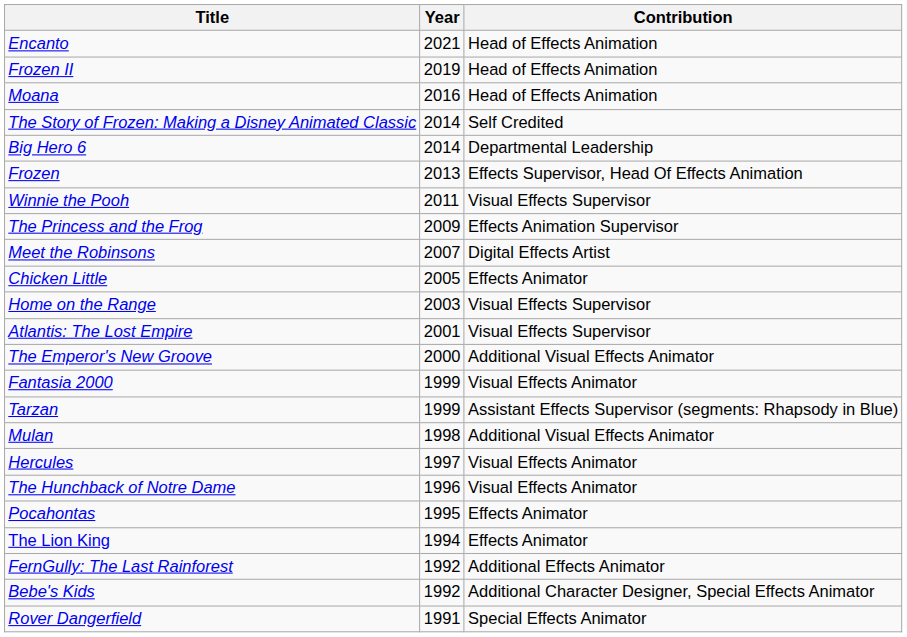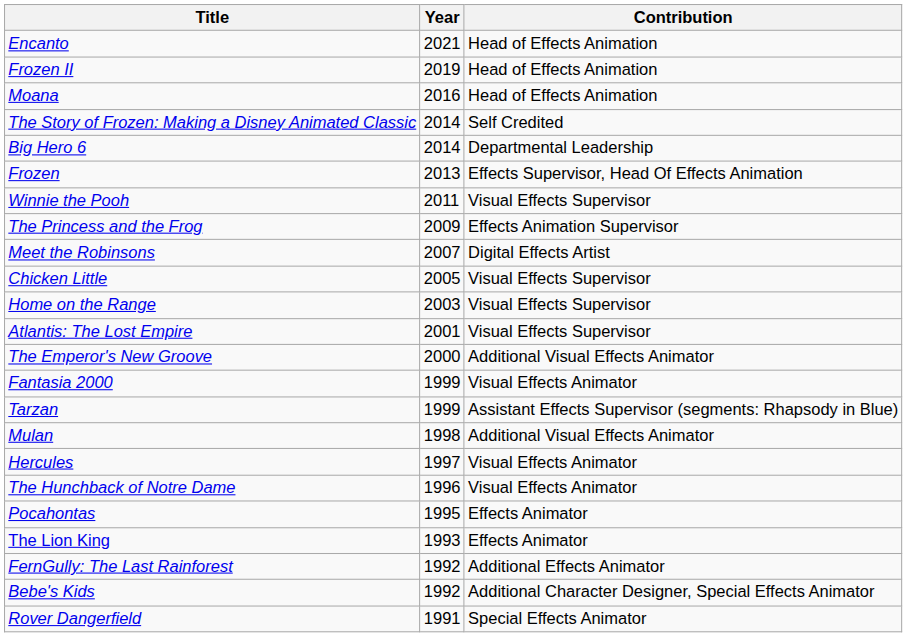 <table class="wikitable">
 <tr>
 <th>Title</th>
 <th>Year</th>
 <th>Contribution</th>
 </tr>
 <tr>
 <td><em><a href='#'>Encanto</a></em></td>
 <td>2021</td>
 <td>Head of Effects Animation</td>
 </tr>
 <tr>
 <td><em><a href='#'>Frozen II</a></em></td>
 <td>2019</td>
 <td>Head of Effects Animation</td>
 </tr>
 <tr>
 <td><a href='#'><em>Moana</em></a></td>
 <td>2016</td>
 <td>Head of Effects Animation</td>
 </tr>
 <tr>
 <td><a href='#'><em>The Story of Frozen: Making a Disney Animated Classic</em></a></td>
 <td>2014</td>
 <td>Self Credited</td>
 </tr>
 <tr>
 <td><a href='#'><em>Big Hero 6</em></a></td>
 <td>2014</td>
 <td>Departmental Leadership</td>
 </tr>
 <tr>
 <td><a href='#'><em>Frozen</em></a></td>
 <td>2013</td>
 <td>Effects Supervisor, Head Of Effects Animation</td>
 </tr>
 <tr>
 <td><a href='#'><em>Winnie the Pooh</em></a></td>
 <td>2011</td>
 <td>Visual Effects Supervisor</td>
 </tr>
 <tr>
 <td><em><a href='#'>The Princess and the Frog</a></em></td>
 <td>2009</td>
 <td>Effects Animation Supervisor</td>
 </tr>
 <tr>
 <td><em><a href='#'>Meet the Robinsons</a></em></td>
 <td>2007</td>
 <td>Digital Effects Artist</td>
 </tr>
 <tr>
 <td><a href='#'><em>Chicken Little</em></a></td>
 <td>2005</td>
-<td>Effects Animator</td>
+<td>Visual Effects Supervisor</td>
 </tr>
 <tr>
 <td><a href='#'><em>Home on the Range</em></a></td>
 <td>2003</td>
 <td>Visual Effects Supervisor</td>
 </tr>
 <tr>
 <td><em><a href='#'>Atlantis: The Lost Empire</a></em></td>
 <td>2001</td>
 <td>Visual Effects Supervisor</td>
 </tr>
 <tr>
 <td><em><a href='#'>The Emperor's New Groove</a></em></td>
 <td>2000</td>
 <td>Additional Visual Effects Animator</td>
 </tr>
 <tr>
 <td><em><a href='#'>Fantasia 2000</a></em></td>
 <td>1999</td>
 <td>Visual Effects Animator</td>
 </tr>
 <tr>
 <td><a href='#'><em>Tarzan</em></a></td>
 <td>1999</td>
 <td>Assistant Effects Supervisor (segments: Rhapsody in Blue)</td>
 </tr>
 <tr>
 <td><a href='#'><em>Mulan</em></a></td>
 <td>1998</td>
 <td>Additional Visual Effects Animator</td>
 </tr>
 <tr>
 <td><a href='#'><em>Hercules</em></a></td>
 <td>1997</td>
 <td>Visual Effects Animator</td>
 </tr>
 <tr>
 <td><em><a href='#'>The Hunchback of Notre Dame</a></em></td>
 <td>1996</td>
 <td>Visual Effects Animator</td>
 </tr>
 <tr>
 <td><a href='#'><em>Pocahontas</em></a></td>
 <td>1995</td>
 <td>Effects Animator</td>
 </tr>
 <tr>
 <td><a href='#'>The Lion King</a></td>
-<td>1994</td>
+<td>1993</td>
 <td>Effects Animator</td>
 </tr>
 <tr>
 <td><em><a href='#'>FernGully: The Last Rainforest</a></em></td>
 <td>1992</td>
 <td>Additional Effects Animator</td>
 </tr>
 <tr>
 <td><em><a href='#'>Bebe's Kids</a></em></td>
 <td>1992</td>
 <td>Additional Character Designer, Special Effects Animator</td>
 </tr>
 <tr>
 <td><em><a href='#'>Rover Dangerfield</a></em></td>
 <td>1991</td>
 <td>Special Effects Animator</td>
 </tr>
 </table>
